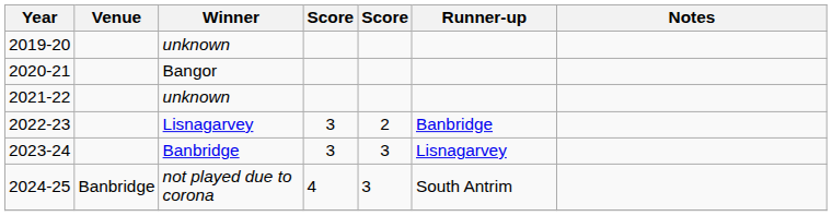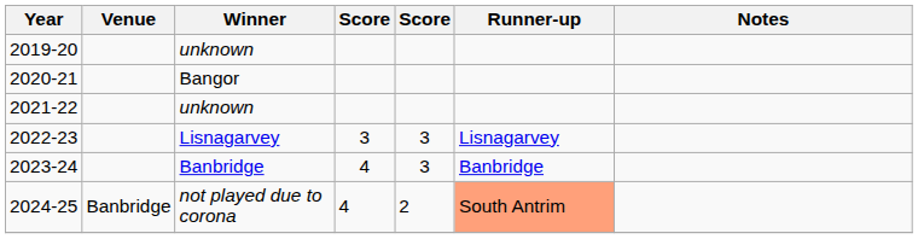 <table class="wikitable">
 <tr>
 <th>Year</th>
 <th>Venue</th>
 <th width="130">Winner</th>
 <th>Score</th>
 <th>Score</th>
 <th width="130">Runner-up</th>
 <th width="250">Notes</th>
 </tr>
 <tr>
 <td align="center">2019-20</td>
 <td align="center"></td>
 <td><em>unknown</em></td>
 <td align="center"></td>
 <td align="center"></td>
 <td></td>
 <td></td>
 </tr>
 <tr>
 <td align="center">2020-21</td>
 <td align="center"></td>
 <td>Bangor</td>
 <td align="center"></td>
 <td align="center"></td>
 <td></td>
 <td></td>
 </tr>
 <tr>
 <td align="center">2021-22</td>
 <td align="center"></td>
 <td><em>unknown</em></td>
 <td align="center"></td>
 <td align="center"></td>
 <td></td>
 <td></td>
 </tr>
 <tr>
 <td align="center">2022-23</td>
 <td align="center"></td>
 <td><a href='#'>Lisnagarvey</a></td>
 <td align="center">3</td>
-<td align="center">2</td>
-<td><a href='#'>Banbridge</a></td>
+<td align="center">3</td>
+<td><a href='#'>Lisnagarvey</a></td>
 <td></td>
 </tr>
 <tr>
 <td align="center">2023-24</td>
 <td align="center"></td>
 <td><a href='#'>Banbridge</a></td>
+<td align="center">4</td>
 <td align="center">3</td>
-<td align="center">3</td>
-<td><a href='#'>Lisnagarvey</a></td>
+<td><a href='#'>Banbridge</a></td>
 <td></td>
 </tr>
 <tr>
 <td>2024-25</td>
 <td>Banbridge</td>
 <td><em>not played due to corona</em></td>
 <td>4</td>
-<td>3</td>
-<td>South Antrim</td>
+<td>2</td>
+<td style="background: lightsalmon;">South Antrim</td>
 <td></td>
 </tr>
 <tr>
 </tr>
 </table>
